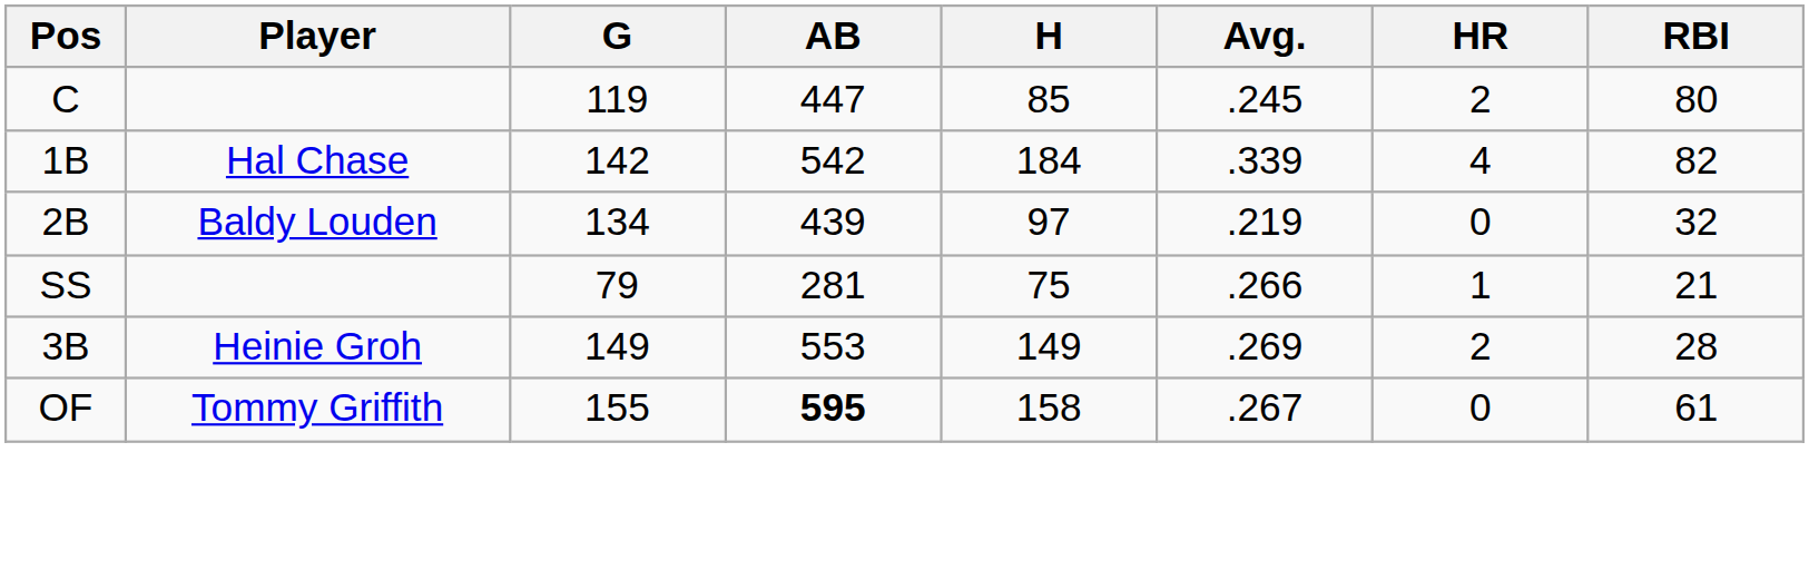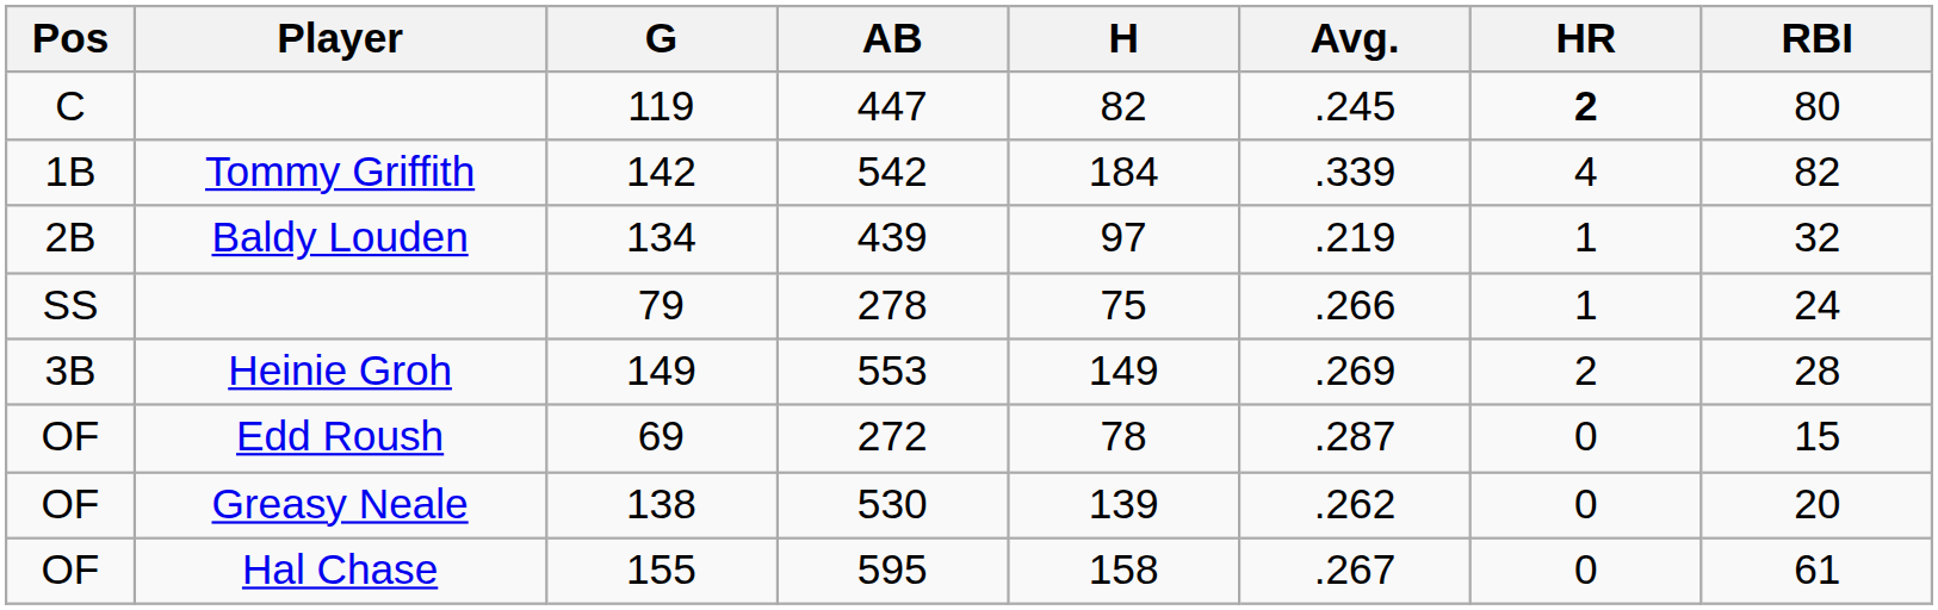 <table class="wikitable sortable">
 <tr>
 <th bgcolor="#DDDDFF" width="5%">Pos</th>
 <th bgcolor="#DDDDFF" width="16%">Player</th>
 <th bgcolor="#DDDDFF" width="9%">G</th>
 <th bgcolor="#DDDDFF" width="9%">AB</th>
 <th bgcolor="#DDDDFF" width="9%">H</th>
 <th bgcolor="#DDDDFF" width="9%">Avg.</th>
 <th bgcolor="#DDDDFF" width="9%">HR</th>
 <th bgcolor="#DDDDFF" width="9%">RBI</th>
 </tr>
 <tr align="center">
 <td>C</td>
 <td></td>
 <td>119</td>
 <td>447</td>
-<td>85</td>
+<td>82</td>
 <td>.245</td>
-<td>2</td>
+<td><strong>2</strong></td>
 <td>80</td>
 </tr>
 <tr align="center">
 <td>1B</td>
-<td><a href='#'>Hal Chase</a></td>
+<td><a href='#'>Tommy Griffith</a></td>
 <td>142</td>
 <td>542</td>
 <td>184</td>
 <td>.339</td>
 <td>4</td>
 <td>82</td>
 </tr>
 <tr align=center>
 <td>2B</td>
 <td><a href='#'>Baldy Louden</a></td>
 <td>134</td>
 <td>439</td>
 <td>97</td>
 <td>.219</td>
-<td>0</td>
+<td>1</td>
 <td>32</td>
 </tr>
 <tr align=center>
 <td>SS</td>
 <td></td>
 <td>79</td>
-<td>281</td>
+<td>278</td>
 <td>75</td>
 <td>.266</td>
 <td>1</td>
-<td>21</td>
+<td>24</td>
 </tr>
 <tr align="center">
 <td>3B</td>
 <td><a href='#'>Heinie Groh</a></td>
 <td>149</td>
 <td>553</td>
 <td>149</td>
 <td>.269</td>
 <td>2</td>
 <td>28</td>
 </tr>
 <tr align=center>
 <td>OF</td>
-<td><a href='#'>Tommy Griffith</a></td>
+<td><a href='#'>Edd Roush</a></td>
+<td>69</td>
+<td>272</td>
+<td>78</td>
+<td>.287</td>
+<td>0</td>
+<td>15</td>
+</tr>
+<tr align=center>
+<td>OF</td>
+<td><a href='#'>Greasy Neale</a></td>
+<td>138</td>
+<td>530</td>
+<td>139</td>
+<td>.262</td>
+<td>0</td>
+<td>20</td>
+</tr>
+<tr align=center>
+<td>OF</td>
+<td><a href='#'>Hal Chase</a></td>
 <td>155</td>
-<td><strong>595</strong></td>
+<td>595</td>
 <td>158</td>
 <td>.267</td>
 <td>0</td>
 <td>61</td>
 </tr>
 </table>
